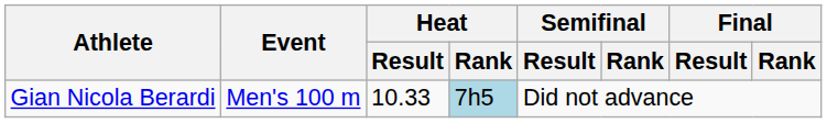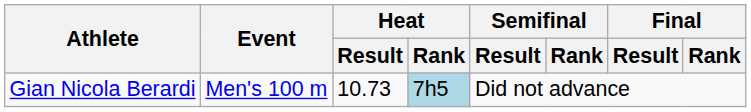 <table class=wikitable>
 <tr>
 <th rowspan=2>Athlete</th>
 <th rowspan=2>Event</th>
 <th colspan=2>Heat</th>
 <th colspan=2>Semifinal</th>
 <th colspan=2>Final</th>
 </tr>
 <tr>
 <th>Result</th>
 <th>Rank</th>
 <th>Result</th>
 <th>Rank</th>
 <th>Result</th>
 <th>Rank</th>
 </tr>
 <tr>
 <td><a href='#'>Gian Nicola Berardi</a></td>
 <td><a href='#'>Men's 100 m</a></td>
-<td>10.33</td>
+<td>10.73</td>
 <td style="background: lightblue;">7h5</td>
 <td colspan=4>Did not advance</td>
 </tr>
 </table>
